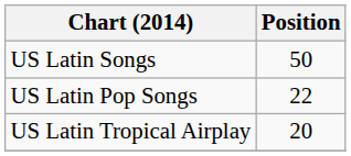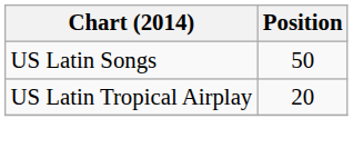 <table class="wikitable">
 <tr>
 <th scope="col">Chart (2014)</th>
 <th scope="col">Position</th>
 </tr>
 <tr>
 <td>US Latin Songs</td>
 <td style="text-align:center;">50</td>
 </tr>
 <tr>
-<td>US Latin Pop Songs</td>
-<td style="text-align:center;">22</td>
-</tr>
-<tr>
 <td>US Latin Tropical Airplay</td>
 <td style="text-align:center;">20</td>
 </tr>
 <tr>
 </tr>
 </table>
